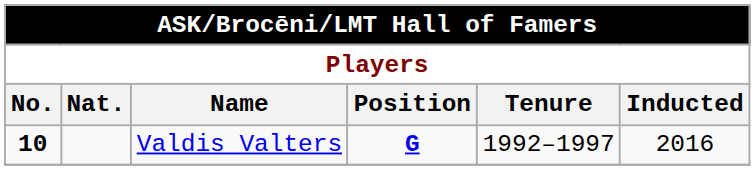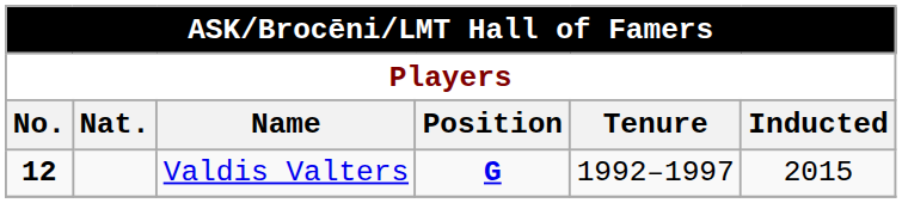 <table class="wikitable sortable" style="text-align:center">
 <tr>
 <th colspan="6" style="background:black; color:white;">ASK/Brocēni/LMT Hall of Famers</th>
 </tr>
 <tr>
 <th colspan="6" style="background:white; color:maroon;">Players</th>
 </tr>
 <tr>
 <th>No.</th>
 <th>Nat.</th>
 <th>Name</th>
 <th>Position</th>
 <th>Tenure</th>
 <th>Inducted</th>
 </tr>
 <tr>
-<td><strong>10</strong></td>
+<td><strong>12</strong></td>
 <td></td>
 <td><a href='#'>Valdis Valters</a></td>
 <td><strong><a href='#'>G</a></strong></td>
 <td>1992–1997</td>
-<td>2016</td>
+<td>2015</td>
 </tr>
 <tr>
 </tr>
 </table>
